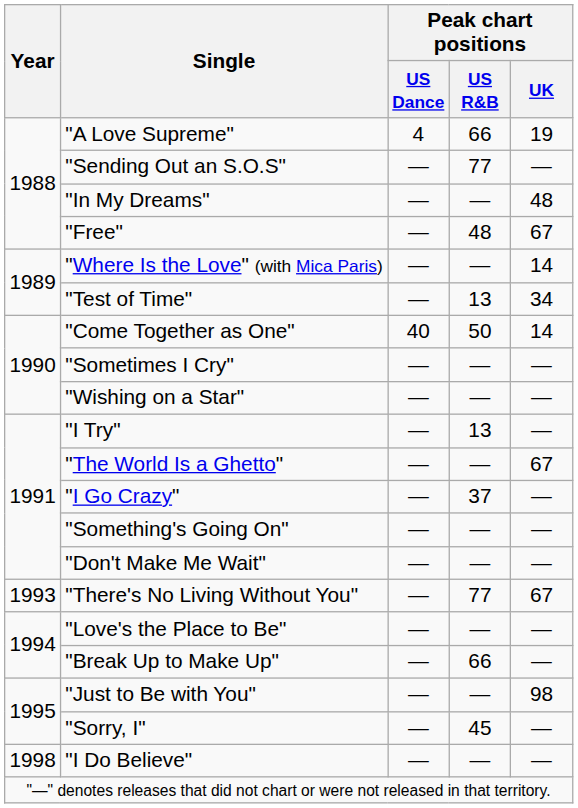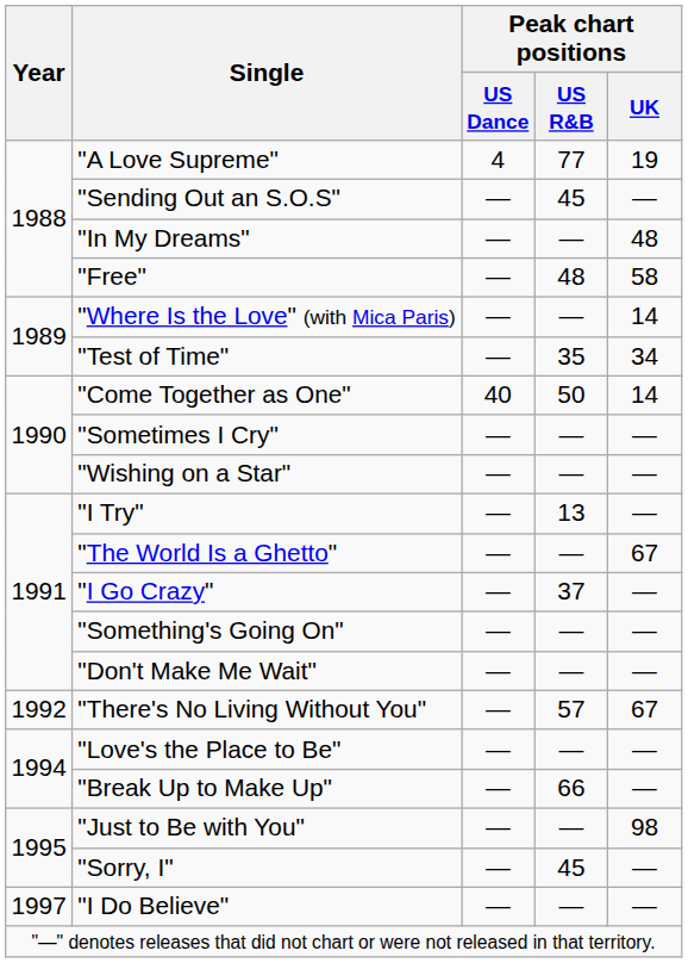 <table class="wikitable">
 <tr>
 <th scope="col" rowspan="2">Year</th>
 <th scope="col" rowspan="2">Single</th>
 <th scope="col" colspan="4">Peak chart positions</th>
 </tr>
 <tr>
 <th style="width:40px;"><small><a href='#'>US Dance</a></small><br></th>
 <th style="width:40px;"><small><a href='#'>US R&B</a></small><br></th>
 <th style="width:40px;"><small><a href='#'>UK</a></small><br></th>
 </tr>
 <tr>
 <td rowspan="4">1988</td>
 <td>"A Love Supreme"</td>
 <td align=center>4</td>
-<td align=center>66</td>
+<td align=center>77</td>
 <td align=center>19</td>
 </tr>
 <tr>
 <td>"Sending Out an S.O.S"</td>
 <td align=center>―</td>
-<td align=center>77</td>
+<td align=center>45</td>
 <td align=center>―</td>
 </tr>
 <tr>
 <td>"In My Dreams"</td>
 <td align=center>―</td>
 <td align=center>―</td>
 <td align=center>48</td>
 </tr>
 <tr>
 <td>"Free"</td>
 <td align=center>―</td>
 <td align=center>48</td>
-<td align=center>67</td>
+<td align=center>58</td>
 </tr>
 <tr>
 <td rowspan="2">1989</td>
 <td>"<a href='#'>Where Is the Love</a>" <small>(with <a href='#'>Mica Paris</a>)</small></td>
 <td align=center>―</td>
 <td align=center>―</td>
 <td align=center>14</td>
 </tr>
 <tr>
 <td>"Test of Time"</td>
 <td align=center>―</td>
-<td align=center>13</td>
+<td align=center>35</td>
 <td align=center>34</td>
 </tr>
 <tr>
 <td rowspan="3">1990</td>
 <td>"Come Together as One"</td>
 <td align=center>40</td>
 <td align=center>50</td>
 <td align=center>14</td>
 </tr>
 <tr>
 <td>"Sometimes I Cry"</td>
 <td align=center>―</td>
 <td align=center>―</td>
 <td align=center>―</td>
 </tr>
 <tr>
 <td>"Wishing on a Star"</td>
 <td align=center>―</td>
 <td align=center>―</td>
 <td align=center>―</td>
 </tr>
 <tr>
 <td rowspan="5">1991</td>
 <td>"I Try"</td>
 <td align=center>―</td>
 <td align=center>13</td>
 <td align=center>―</td>
 </tr>
 <tr>
 <td>"<a href='#'>The World Is a Ghetto</a>"</td>
 <td align=center>―</td>
 <td align=center>―</td>
 <td align=center>67</td>
 </tr>
 <tr>
 <td>"<a href='#'>I Go Crazy</a>"</td>
 <td align=center>―</td>
 <td align=center>37</td>
 <td align=center>―</td>
 </tr>
 <tr>
 <td>"Something's Going On"</td>
 <td align=center>―</td>
 <td align=center>―</td>
 <td align=center>―</td>
 </tr>
 <tr>
 <td>"Don't Make Me Wait"</td>
 <td align=center>―</td>
 <td align=center>―</td>
 <td align=center>―</td>
 </tr>
 <tr>
-<td rowspan="1">1993</td>
+<td rowspan="1">1992</td>
 <td>"There's No Living Without You"</td>
 <td align=center>―</td>
-<td align=center>77</td>
+<td align=center>57</td>
 <td align=center>67</td>
 </tr>
 <tr>
 <td rowspan="2">1994</td>
 <td>"Love's the Place to Be"</td>
 <td align=center>―</td>
 <td align=center>―</td>
 <td align=center>―</td>
 </tr>
 <tr>
 <td>"Break Up to Make Up"</td>
 <td align=center>―</td>
 <td align=center>66</td>
 <td align=center>―</td>
 </tr>
 <tr>
 <td rowspan="2">1995</td>
 <td>"Just to Be with You"</td>
 <td align=center>―</td>
 <td align=center>―</td>
 <td align=center>98</td>
 </tr>
 <tr>
 <td>"Sorry, I"</td>
 <td align=center>―</td>
 <td align=center>45</td>
 <td align=center>―</td>
 </tr>
 <tr>
-<td rowspan="1">1998</td>
+<td rowspan="1">1997</td>
 <td>"I Do Believe"</td>
 <td align=center>―</td>
 <td align=center>―</td>
 <td align=center>―</td>
 </tr>
 <tr>
 <td colspan="5" style="text-align:center; font-size:9pt;">"—" denotes releases that did not chart or were not released in that territory.</td>
 </tr>
 </table>
